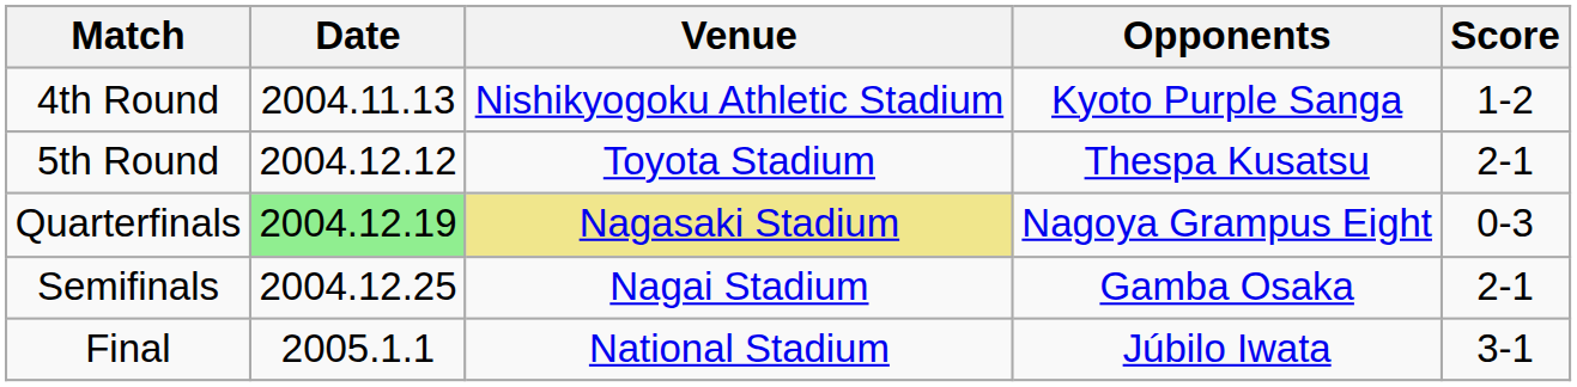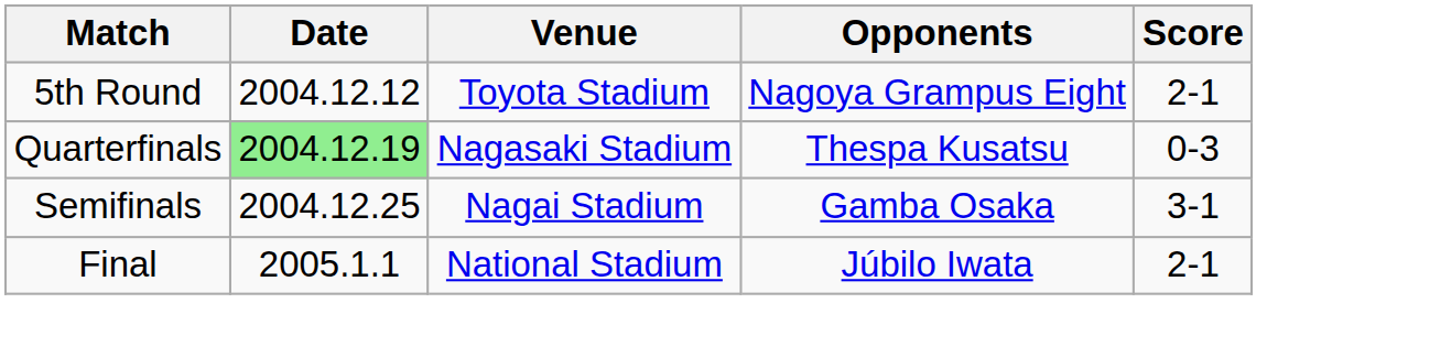 <table class="wikitable" style="text-align:center;">
 <tr>
 <th>Match</th>
 <th>Date</th>
 <th>Venue</th>
 <th>Opponents</th>
 <th>Score</th>
 </tr>
 <tr>
-<td>4th Round</td>
-<td>2004.11.13</td>
-<td><a href='#'>Nishikyogoku Athletic Stadium</a></td>
-<td><a href='#'>Kyoto Purple Sanga</a></td>
-<td>1-2</td>
-</tr>
-<tr>
 <td>5th Round</td>
 <td>2004.12.12</td>
 <td><a href='#'>Toyota Stadium</a></td>
-<td><a href='#'>Thespa Kusatsu</a></td>
+<td><a href='#'>Nagoya Grampus Eight</a></td>
 <td>2-1</td>
 </tr>
 <tr>
 <td>Quarterfinals</td>
 <td style="background: lightgreen;">2004.12.19</td>
-<td style="background: khaki;"><a href='#'>Nagasaki Stadium</a></td>
-<td><a href='#'>Nagoya Grampus Eight</a></td>
+<td><a href='#'>Nagasaki Stadium</a></td>
+<td><a href='#'>Thespa Kusatsu</a></td>
 <td>0-3</td>
 </tr>
 <tr>
 <td>Semifinals</td>
 <td>2004.12.25</td>
 <td><a href='#'>Nagai Stadium</a></td>
 <td><a href='#'>Gamba Osaka</a></td>
-<td>2-1</td>
+<td>3-1</td>
 </tr>
 <tr>
 <td>Final</td>
 <td>2005.1.1</td>
 <td><a href='#'>National Stadium</a></td>
 <td><a href='#'>Júbilo Iwata</a></td>
-<td>3-1</td>
+<td>2-1</td>
 </tr>
 </table>
